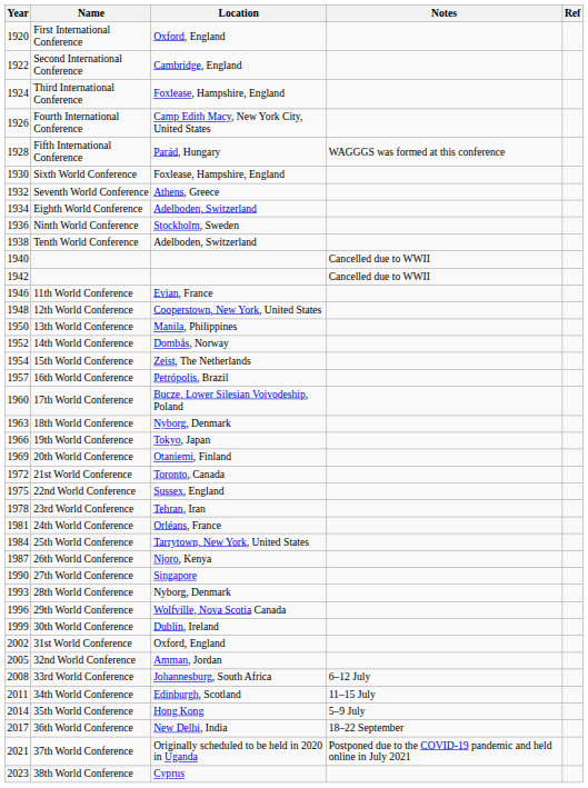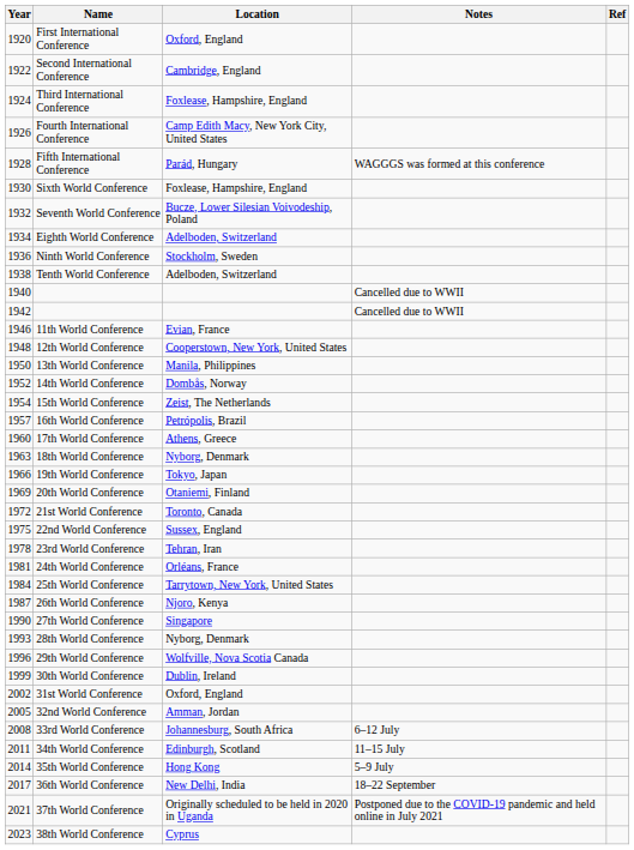 <table class="wikitable sortable" style=text-align:left>
 <tr>
 <th scope="col">Year</th>
 <th scope="col">Name</th>
 <th scope="col">Location</th>
 <th scope="col">Notes</th>
 <th scope="col">Ref</th>
 </tr>
 <tr>
 <td>1920</td>
 <td>First International Conference</td>
 <td><a href='#'>Oxford</a>, England</td>
 <td></td>
 <td></td>
 </tr>
 <tr>
 <td>1922</td>
 <td>Second International Conference</td>
 <td><a href='#'>Cambridge</a>, England</td>
 <td></td>
 <td></td>
 </tr>
 <tr>
 <td>1924</td>
 <td>Third International Conference</td>
 <td><a href='#'>Foxlease</a>, Hampshire, England</td>
 <td></td>
 <td></td>
 </tr>
 <tr>
 <td>1926</td>
 <td>Fourth International Conference</td>
 <td><a href='#'>Camp Edith Macy</a>, New York City, United States</td>
 <td></td>
 <td></td>
 </tr>
 <tr>
 <td>1928</td>
 <td>Fifth International Conference</td>
 <td><a href='#'>Parád</a>, Hungary</td>
 <td>WAGGGS was formed at this conference</td>
 <td></td>
 </tr>
 <tr>
 <td>1930</td>
 <td>Sixth World Conference</td>
 <td>Foxlease, Hampshire, England</td>
 <td></td>
 <td></td>
 </tr>
 <tr>
 <td>1932</td>
 <td>Seventh World Conference</td>
-<td><a href='#'>Athens</a>, Greece</td>
+<td><a href='#'>Bucze, Lower Silesian Voivodeship</a>, Poland</td>
 <td></td>
 <td></td>
 </tr>
 <tr>
 <td>1934</td>
 <td>Eighth World Conference</td>
 <td><a href='#'>Adelboden, Switzerland</a></td>
 <td></td>
 <td></td>
 </tr>
 <tr>
 <td>1936</td>
 <td>Ninth World Conference</td>
 <td><a href='#'>Stockholm</a>, Sweden</td>
 <td></td>
 <td></td>
 </tr>
 <tr>
 <td>1938</td>
 <td>Tenth World Conference</td>
 <td>Adelboden, Switzerland</td>
 <td></td>
 <td></td>
 </tr>
 <tr>
 <td>1940</td>
 <td></td>
 <td></td>
 <td>Cancelled due to WWII</td>
 <td></td>
 </tr>
 <tr>
 <td>1942</td>
 <td></td>
 <td></td>
 <td>Cancelled due to WWII</td>
 <td></td>
 </tr>
 <tr>
 <td>1946</td>
 <td>11th World Conference</td>
 <td><a href='#'>Evian</a>, France</td>
 <td></td>
 <td></td>
 </tr>
 <tr>
 <td>1948</td>
 <td>12th World Conference</td>
 <td><a href='#'>Cooperstown, New York</a>, United States</td>
 <td></td>
 <td></td>
 </tr>
 <tr>
 <td>1950</td>
 <td>13th World Conference</td>
 <td><a href='#'>Manila</a>, Philippines</td>
 <td></td>
 <td></td>
 </tr>
 <tr>
 <td>1952</td>
 <td>14th World Conference</td>
 <td><a href='#'> Dombås</a>, Norway</td>
 <td></td>
 <td></td>
 </tr>
 <tr>
 <td>1954</td>
 <td>15th World Conference</td>
 <td><a href='#'>Zeist</a>, The Netherlands</td>
 <td></td>
 <td></td>
 </tr>
 <tr>
 <td>1957</td>
 <td>16th World Conference</td>
 <td><a href='#'> Petrópolis</a>, Brazil</td>
 <td></td>
 <td></td>
 </tr>
 <tr>
 <td>1960</td>
 <td>17th World Conference</td>
-<td><a href='#'>Bucze, Lower Silesian Voivodeship</a>, Poland</td>
+<td><a href='#'>Athens</a>, Greece</td>
 <td></td>
 <td></td>
 </tr>
 <tr>
 <td>1963</td>
 <td>18th World Conference</td>
 <td><a href='#'>Nyborg</a>, Denmark</td>
 <td></td>
 <td></td>
 </tr>
 <tr>
 <td>1966</td>
 <td>19th World Conference</td>
 <td><a href='#'>Tokyo</a>, Japan</td>
 <td></td>
 <td></td>
 </tr>
 <tr>
 <td>1969</td>
 <td>20th World Conference</td>
 <td><a href='#'>Otaniemi</a>, Finland</td>
 <td></td>
 <td></td>
 </tr>
 <tr>
 <td>1972</td>
 <td>21st World Conference</td>
 <td><a href='#'>Toronto</a>, Canada</td>
 <td></td>
 <td></td>
 </tr>
 <tr>
 <td>1975</td>
 <td>22nd World Conference</td>
 <td><a href='#'>Sussex</a>, England</td>
 <td></td>
 <td></td>
 </tr>
 <tr>
 <td>1978</td>
 <td>23rd World Conference</td>
 <td><a href='#'>Tehran</a>, Iran</td>
 <td></td>
 <td></td>
 </tr>
 <tr>
 <td>1981</td>
 <td>24th World Conference</td>
 <td><a href='#'>Orléans</a>, France</td>
 <td></td>
 <td></td>
 </tr>
 <tr>
 <td>1984</td>
 <td>25th World Conference</td>
 <td><a href='#'>Tarrytown, New York</a>, United States</td>
 <td></td>
 <td></td>
 </tr>
 <tr>
 <td>1987</td>
 <td>26th World Conference</td>
 <td><a href='#'>Njoro</a>, Kenya</td>
 <td></td>
 <td></td>
 </tr>
 <tr>
 <td>1990</td>
 <td>27th World Conference</td>
 <td><a href='#'>Singapore</a></td>
 <td></td>
 <td></td>
 </tr>
 <tr>
 <td>1993</td>
 <td>28th World Conference</td>
 <td>Nyborg, Denmark</td>
 <td></td>
 <td></td>
 </tr>
 <tr>
 <td>1996</td>
 <td>29th World Conference</td>
 <td><a href='#'>Wolfville, Nova Scotia</a> Canada</td>
 <td></td>
 <td></td>
 </tr>
 <tr>
 <td>1999</td>
 <td>30th World Conference</td>
 <td><a href='#'>Dublin</a>, Ireland</td>
 <td></td>
 <td></td>
 </tr>
 <tr>
 <td>2002</td>
 <td>31st World Conference</td>
 <td>Oxford, England</td>
 <td></td>
 <td></td>
 </tr>
 <tr>
 <td>2005</td>
 <td>32nd World Conference</td>
 <td><a href='#'>Amman</a>, Jordan</td>
 <td></td>
 <td></td>
 </tr>
 <tr>
 <td>2008</td>
 <td>33rd World Conference</td>
 <td><a href='#'>Johannesburg</a>, South Africa</td>
 <td>6–12 July</td>
 <td></td>
 </tr>
 <tr>
 <td>2011</td>
 <td>34th World Conference</td>
 <td><a href='#'>Edinburgh</a>, Scotland</td>
 <td>11–15 July</td>
 <td></td>
 </tr>
 <tr>
 <td>2014</td>
 <td>35th World Conference</td>
 <td><a href='#'>Hong Kong</a></td>
 <td>5–9 July</td>
 <td></td>
 </tr>
 <tr>
 <td>2017</td>
 <td>36th World Conference</td>
 <td><a href='#'>New Delhi</a>, India</td>
 <td>18–22 September</td>
 <td></td>
 </tr>
 <tr>
 <td>2021</td>
 <td>37th World Conference</td>
 <td>Originally scheduled to be held in 2020 in <a href='#'>Uganda</a></td>
 <td>Postponed due to the <a href='#'>COVID-19</a> pandemic and held online in July 2021</td>
 <td></td>
 </tr>
 <tr>
 <td>2023</td>
 <td>38th World Conference</td>
 <td><a href='#'>Cyprus</a></td>
 <td></td>
 <td></td>
 </tr>
 </table>
